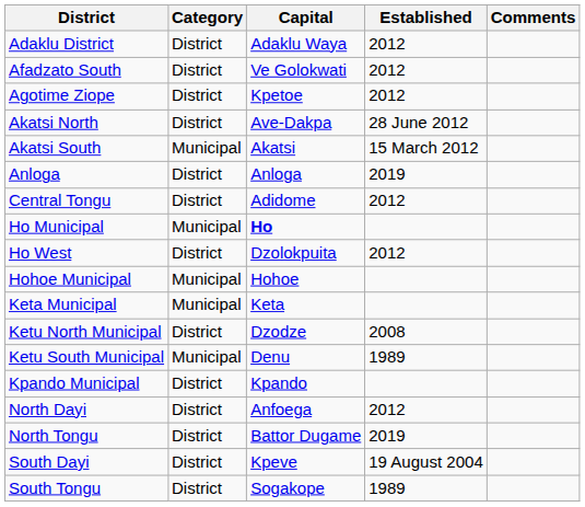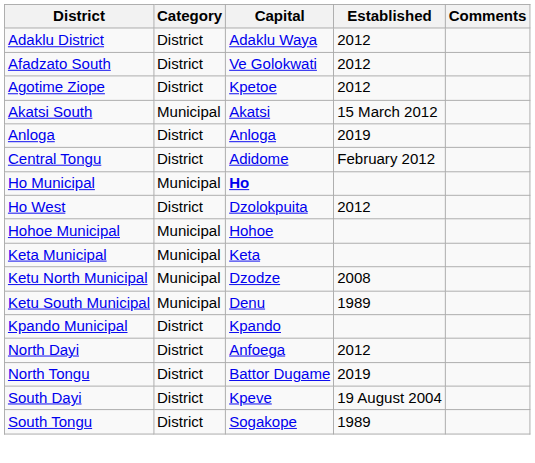 <table class="wikitable sortable">
 <tr>
 <th>District</th>
 <th>Category</th>
 <th>Capital</th>
 <th>Established</th>
 <th>Comments</th>
 </tr>
 <tr>
 <td><a href='#'>Adaklu District</a></td>
 <td>District</td>
 <td><a href='#'>Adaklu Waya</a></td>
 <td>2012</td>
 <td></td>
 </tr>
 <tr>
 <td><a href='#'>Afadzato South</a></td>
 <td>District</td>
 <td><a href='#'>Ve Golokwati</a></td>
 <td>2012</td>
 <td></td>
 </tr>
 <tr>
 <td><a href='#'>Agotime Ziope</a></td>
 <td>District</td>
 <td><a href='#'>Kpetoe</a></td>
 <td>2012</td>
 <td></td>
 </tr>
 <tr>
-<td><a href='#'>Akatsi North</a></td>
-<td>District</td>
-<td><a href='#'>Ave-Dakpa</a></td>
-<td>28 June 2012</td>
-<td></td>
-</tr>
-<tr>
 <td><a href='#'>Akatsi South</a></td>
 <td>Municipal</td>
 <td><a href='#'>Akatsi</a></td>
 <td>15 March 2012</td>
 <td></td>
 </tr>
 <tr>
 <td><a href='#'>Anloga</a></td>
 <td>District</td>
 <td><a href='#'>Anloga</a></td>
 <td>2019</td>
 <td></td>
 </tr>
 <tr>
 <td><a href='#'>Central Tongu</a></td>
 <td>District</td>
 <td><a href='#'>Adidome</a></td>
-<td>2012</td>
+<td>February 2012</td>
 <td></td>
 </tr>
 <tr>
 <td><a href='#'>Ho Municipal</a></td>
 <td>Municipal</td>
 <td><strong><a href='#'>Ho</a></strong></td>
 <td></td>
 <td></td>
 </tr>
 <tr>
 <td><a href='#'>Ho West</a></td>
 <td>District</td>
 <td><a href='#'>Dzolokpuita</a></td>
 <td>2012</td>
 <td></td>
 </tr>
 <tr>
 <td><a href='#'>Hohoe Municipal</a></td>
 <td>Municipal</td>
 <td><a href='#'>Hohoe</a></td>
 <td></td>
 <td></td>
 </tr>
 <tr>
 <td><a href='#'>Keta Municipal</a></td>
 <td>Municipal</td>
 <td><a href='#'>Keta</a></td>
 <td></td>
 <td></td>
 </tr>
 <tr>
 <td><a href='#'>Ketu North Municipal</a></td>
-<td>District</td>
+<td>Municipal</td>
 <td><a href='#'>Dzodze</a></td>
 <td>2008</td>
 <td></td>
 </tr>
 <tr>
 <td><a href='#'>Ketu South Municipal</a></td>
 <td>Municipal</td>
 <td><a href='#'>Denu</a></td>
 <td>1989</td>
 <td></td>
 </tr>
 <tr>
 <td><a href='#'>Kpando Municipal</a></td>
 <td>District</td>
 <td><a href='#'>Kpando</a></td>
 <td></td>
 <td></td>
 </tr>
 <tr>
 <td><a href='#'>North Dayi</a></td>
 <td>District</td>
 <td><a href='#'>Anfoega</a></td>
 <td>2012</td>
 <td></td>
 </tr>
 <tr>
 <td><a href='#'>North Tongu</a></td>
 <td>District</td>
 <td><a href='#'>Battor Dugame</a></td>
 <td>2019</td>
 <td></td>
 </tr>
 <tr>
 <td><a href='#'>South Dayi</a></td>
 <td>District</td>
 <td><a href='#'>Kpeve</a></td>
 <td>19 August 2004</td>
 <td></td>
 </tr>
 <tr>
 <td><a href='#'>South Tongu</a></td>
 <td>District</td>
 <td><a href='#'>Sogakope</a></td>
 <td>1989</td>
 <td></td>
 </tr>
 </table>
